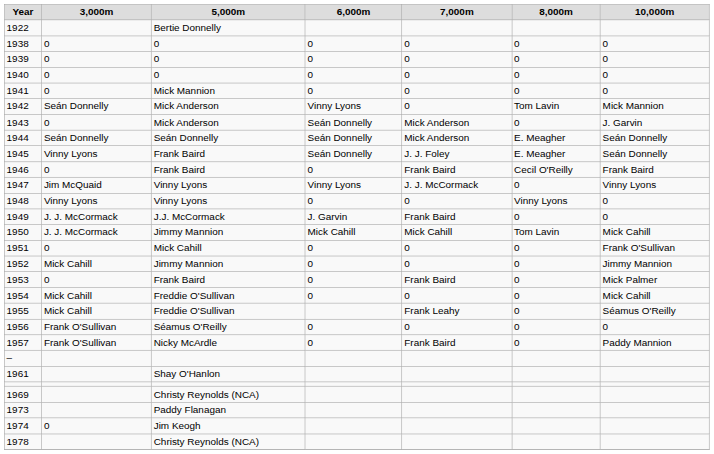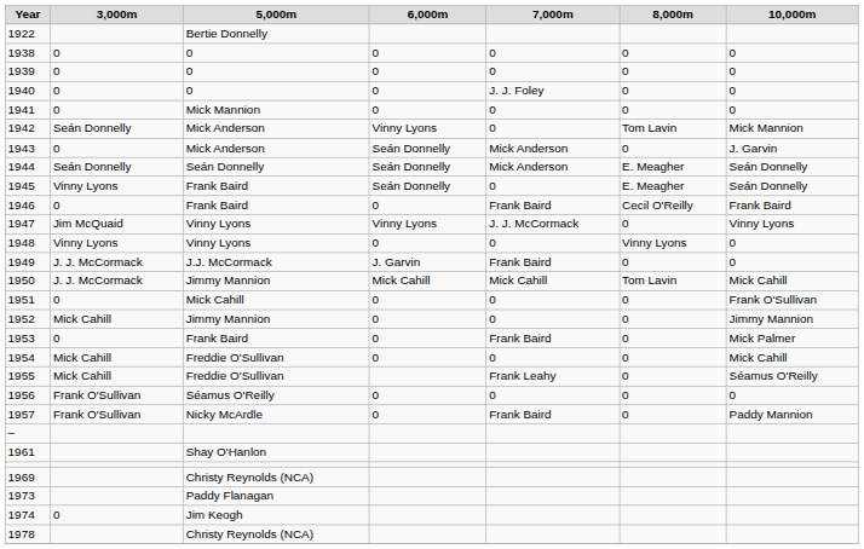 <table class="wikitable" style="width: 90%; text-align:left;">
 <tr>
 <td style="background:#DDDDDD; font-weight:bold; text-align:center;">Year</td>
 <td style="background:#DDDDDD; font-weight:bold; text-align:center;">3,000m</td>
 <td style="background:#DDDDDD; font-weight:bold; text-align:center;">5,000m</td>
 <td style="background:#DDDDDD; font-weight:bold; text-align:center;">6,000m</td>
 <td style="background:#DDDDDD; font-weight:bold; text-align:center;">7,000m</td>
 <td style="background:#DDDDDD; font-weight:bold; text-align:center;">8,000m</td>
 <td style="background:#DDDDDD; font-weight:bold; text-align:center;">10,000m</td>
 </tr>
 <tr>
 <td>1922</td>
 <td></td>
 <td>Bertie Donnelly</td>
 <td></td>
 <td></td>
 <td></td>
 <td></td>
 </tr>
 <tr>
 <td>1938</td>
 <td>0</td>
 <td>0</td>
 <td>0</td>
 <td>0</td>
 <td>0</td>
 <td>0</td>
 </tr>
 <tr>
 <td>1939</td>
 <td>0</td>
 <td>0</td>
 <td>0</td>
 <td>0</td>
 <td>0</td>
 <td>0</td>
 </tr>
 <tr>
 <td>1940</td>
 <td>0</td>
 <td>0</td>
 <td>0</td>
-<td>0</td>
+<td>J. J. Foley</td>
 <td>0</td>
 <td>0</td>
 </tr>
 <tr>
 <td>1941</td>
 <td>0</td>
 <td>Mick Mannion</td>
 <td>0</td>
 <td>0</td>
 <td>0</td>
 <td>0</td>
 </tr>
 <tr>
 <td>1942</td>
 <td>Seán Donnelly</td>
 <td>Mick Anderson</td>
 <td>Vinny Lyons</td>
 <td>0</td>
 <td>Tom Lavin</td>
 <td>Mick Mannion</td>
 </tr>
 <tr>
 <td>1943</td>
 <td>0</td>
 <td>Mick Anderson</td>
 <td>Seán Donnelly</td>
 <td>Mick Anderson</td>
 <td>0</td>
 <td>J. Garvin</td>
 </tr>
 <tr>
 <td>1944</td>
 <td>Seán Donnelly</td>
 <td>Seán Donnelly</td>
 <td>Seán Donnelly</td>
 <td>Mick Anderson</td>
 <td>E. Meagher</td>
 <td>Seán Donnelly</td>
 </tr>
 <tr>
 <td>1945</td>
 <td>Vinny Lyons</td>
 <td>Frank Baird</td>
 <td>Seán Donnelly</td>
-<td>J. J. Foley</td>
+<td>0</td>
 <td>E. Meagher</td>
 <td>Seán Donnelly</td>
 </tr>
 <tr>
 <td>1946</td>
 <td>0</td>
 <td>Frank Baird</td>
 <td>0</td>
 <td>Frank Baird</td>
 <td>Cecil O'Reilly</td>
 <td>Frank Baird</td>
 </tr>
 <tr>
 <td>1947</td>
 <td>Jim McQuaid</td>
 <td>Vinny Lyons</td>
 <td>Vinny Lyons</td>
 <td>J. J. McCormack</td>
 <td>0</td>
 <td>Vinny Lyons</td>
 </tr>
 <tr>
 <td>1948</td>
 <td>Vinny Lyons</td>
 <td>Vinny Lyons</td>
 <td>0</td>
 <td>0</td>
 <td>Vinny Lyons</td>
 <td>0</td>
 </tr>
 <tr>
 <td>1949</td>
 <td>J. J. McCormack</td>
 <td>J.J. McCormack</td>
 <td>J. Garvin</td>
 <td>Frank Baird</td>
 <td>0</td>
 <td>0</td>
 </tr>
 <tr>
 <td>1950</td>
 <td>J. J. McCormack</td>
 <td>Jimmy Mannion</td>
 <td>Mick Cahill</td>
 <td>Mick Cahill</td>
 <td>Tom Lavin</td>
 <td>Mick Cahill</td>
 </tr>
 <tr>
 <td>1951</td>
 <td>0</td>
 <td>Mick Cahill</td>
 <td>0</td>
 <td>0</td>
 <td>0</td>
 <td>Frank O'Sullivan</td>
 </tr>
 <tr>
 <td>1952</td>
 <td>Mick Cahill</td>
 <td>Jimmy Mannion</td>
 <td>0</td>
 <td>0</td>
 <td>0</td>
 <td>Jimmy Mannion</td>
 </tr>
 <tr>
 <td>1953</td>
 <td>0</td>
 <td>Frank Baird</td>
 <td>0</td>
 <td>Frank Baird</td>
 <td>0</td>
 <td>Mick Palmer</td>
 </tr>
 <tr>
 <td>1954</td>
 <td>Mick Cahill</td>
 <td>Freddie O'Sullivan</td>
 <td>0</td>
 <td>0</td>
 <td>0</td>
 <td>Mick Cahill</td>
 </tr>
 <tr>
 <td>1955</td>
 <td>Mick Cahill</td>
 <td>Freddie O'Sullivan</td>
 <td></td>
 <td>Frank Leahy</td>
 <td>0</td>
 <td>Séamus O'Reilly</td>
 </tr>
 <tr>
 <td>1956</td>
 <td>Frank O'Sullivan</td>
 <td>Séamus O'Reilly</td>
 <td>0</td>
 <td>0</td>
 <td>0</td>
 <td>0</td>
 </tr>
 <tr>
 <td>1957</td>
 <td>Frank O'Sullivan</td>
 <td>Nicky McArdle</td>
 <td>0</td>
 <td>Frank Baird</td>
 <td>0</td>
 <td>Paddy Mannion</td>
 </tr>
 <tr>
 <td>–</td>
 <td></td>
 <td></td>
 <td></td>
 <td></td>
 <td></td>
 <td></td>
 </tr>
 <tr>
 <td>1961</td>
 <td></td>
 <td>Shay O'Hanlon</td>
 <td></td>
 <td></td>
 <td></td>
 <td></td>
 </tr>
 <tr>
 <td></td>
 <td></td>
 <td></td>
 <td></td>
 <td></td>
 <td></td>
 <td></td>
 </tr>
 <tr>
 <td>1969</td>
 <td></td>
 <td>Christy Reynolds (NCA)</td>
 <td></td>
 <td></td>
 <td></td>
 <td></td>
 </tr>
 <tr>
 <td>1973</td>
 <td></td>
 <td>Paddy Flanagan</td>
 <td></td>
 <td></td>
 <td></td>
 <td></td>
 </tr>
 <tr>
 <td>1974</td>
 <td>0</td>
 <td>Jim Keogh</td>
 <td></td>
 <td></td>
 <td></td>
 <td></td>
 </tr>
 <tr>
 <td>1978</td>
 <td></td>
 <td>Christy Reynolds (NCA)</td>
 <td></td>
 <td></td>
 <td></td>
 <td></td>
 </tr>
 <tr>
 </tr>
 </table>
